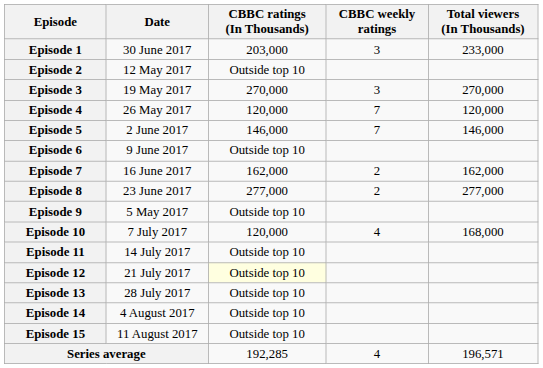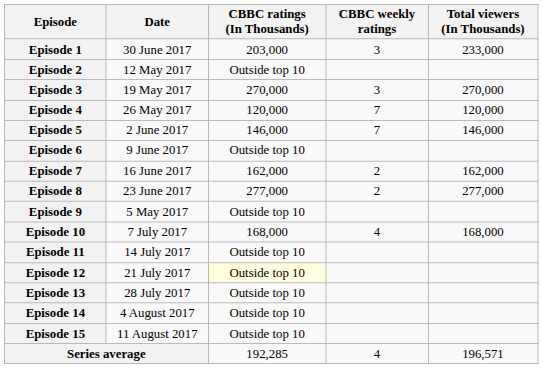 <table class="wikitable sortable" style="text-align:center">
 <tr>
 <th scope="col" style="width:120px;">Episode</th>
 <th scope="col" style="width:120px;">Date</th>
 <th scope="col" style="width:140px;">CBBC ratings<br>(In Thousands)</th>
 <th scope="col" style="width:120px;">CBBC weekly ratings</th>
 <th scope="col" style="width:130px;">Total viewers<br>(In Thousands)</th>
 </tr>
 <tr>
 <th scope="row">Episode 1</th>
 <td>30 June 2017</td>
 <td>203,000</td>
 <td>3</td>
 <td>233,000</td>
 </tr>
 <tr>
 <th scope="row">Episode 2</th>
 <td>12 May 2017</td>
 <td>Outside top 10</td>
 <td></td>
 <td></td>
 </tr>
 <tr>
 <th scope="row">Episode 3</th>
 <td>19 May 2017</td>
 <td>270,000</td>
 <td>3</td>
 <td>270,000</td>
 </tr>
 <tr>
 <th scope="row">Episode 4</th>
 <td>26 May 2017</td>
 <td>120,000</td>
 <td>7</td>
 <td>120,000</td>
 </tr>
 <tr>
 <th scope="row">Episode 5</th>
 <td>2 June 2017</td>
 <td>146,000</td>
 <td>7</td>
 <td>146,000</td>
 </tr>
 <tr>
 <th scope="row">Episode 6</th>
 <td>9 June 2017</td>
 <td>Outside top 10</td>
 <td></td>
 <td></td>
 </tr>
 <tr>
 <th scope="row">Episode 7</th>
 <td>16 June 2017</td>
 <td>162,000</td>
 <td>2</td>
 <td>162,000</td>
 </tr>
 <tr>
 <th scope="row">Episode 8</th>
 <td>23 June 2017</td>
 <td>277,000</td>
 <td>2</td>
 <td>277,000</td>
 </tr>
 <tr>
 <th scope="row">Episode 9</th>
 <td>5 May 2017</td>
 <td>Outside top 10</td>
 <td></td>
 <td></td>
 </tr>
 <tr>
 <th scope="row">Episode 10</th>
 <td>7 July 2017</td>
-<td>120,000</td>
+<td>168,000</td>
 <td>4</td>
 <td>168,000</td>
 </tr>
 <tr>
 <th scope="row">Episode 11</th>
 <td>14 July 2017</td>
 <td>Outside top 10</td>
 <td></td>
 <td></td>
 </tr>
 <tr>
 <th scope="row">Episode 12</th>
 <td>21 July 2017</td>
 <td style="background: lightyellow;">Outside top 10</td>
 <td></td>
 <td></td>
 </tr>
 <tr>
 <th scope="row">Episode 13</th>
 <td>28 July 2017</td>
 <td>Outside top 10</td>
 <td></td>
 <td></td>
 </tr>
 <tr>
 <th scope="row">Episode 14</th>
 <td>4 August 2017</td>
 <td>Outside top 10</td>
 <td></td>
 <td></td>
 </tr>
 <tr>
 <th scope="row">Episode 15</th>
 <td>11 August 2017</td>
 <td>Outside top 10</td>
 <td></td>
 <td></td>
 </tr>
 <tr>
 <th scope="row" colspan="2">Series average</th>
 <td>192,285</td>
 <td>4</td>
 <td>196,571</td>
 </tr>
 </table>
